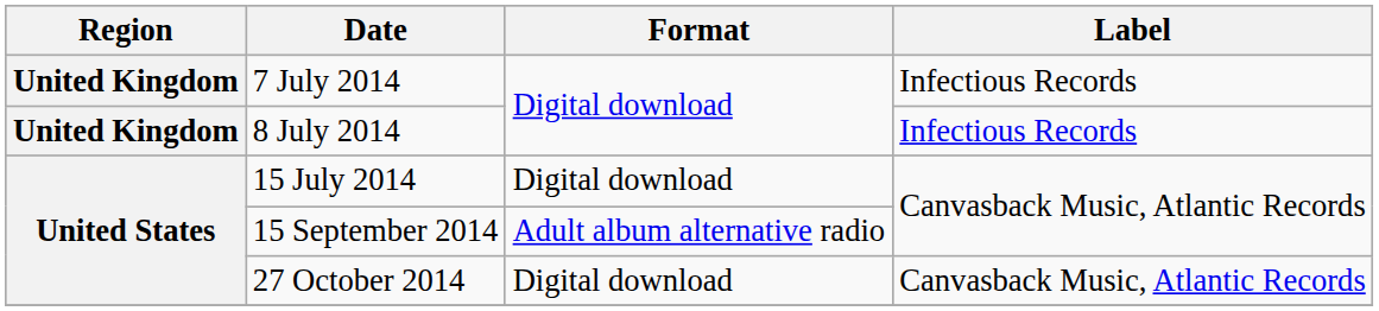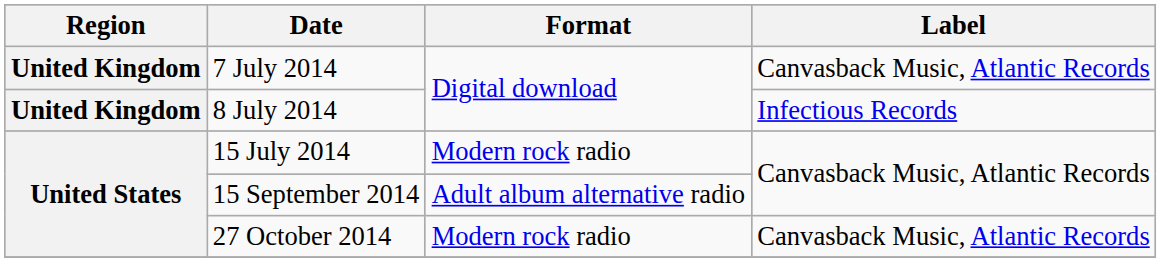 <table class="wikitable plainrowheaders">
 <tr>
 <th>Region</th>
 <th>Date</th>
 <th>Format</th>
 <th>Label</th>
 </tr>
 <tr>
 <th scope="row">United Kingdom</th>
 <td>7 July 2014</td>
 <td rowspan="2"><a href='#'>Digital download</a></td>
-<td>Infectious Records</td>
+<td>Canvasback Music, <a href='#'>Atlantic Records</a></td>
 </tr>
 <tr>
 <th scope="row">United Kingdom</th>
 <td>8 July 2014</td>
 <td><a href='#'>Infectious Records</a></td>
 </tr>
 <tr>
 <th scope="row" rowspan="3">United States</th>
 <td>15 July 2014</td>
-<td>Digital download </td>
+<td><a href='#'>Modern rock</a> radio</td>
 <td rowspan="2">Canvasback Music, Atlantic Records</td>
 </tr>
 <tr>
 <td>15 September 2014</td>
 <td><a href='#'>Adult album alternative</a> radio</td>
 </tr>
 <tr>
 <td>27 October 2014</td>
-<td>Digital download </td>
+<td><a href='#'>Modern rock</a> radio</td>
 <td>Canvasback Music, <a href='#'>Atlantic Records</a></td>
 </tr>
 <tr>
 </tr>
 </table>
